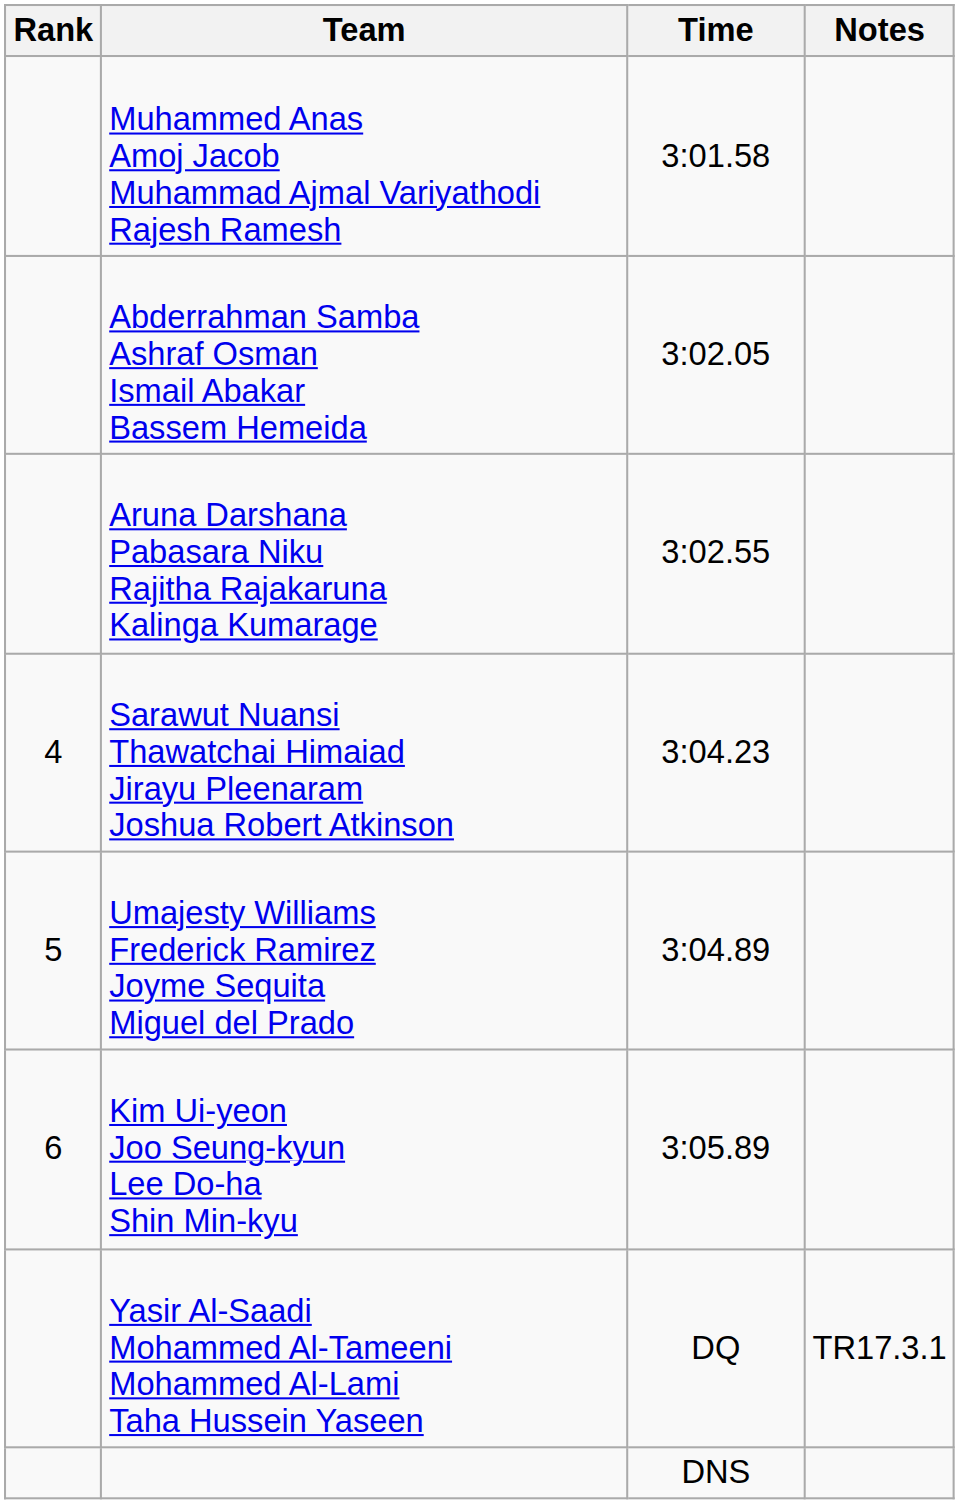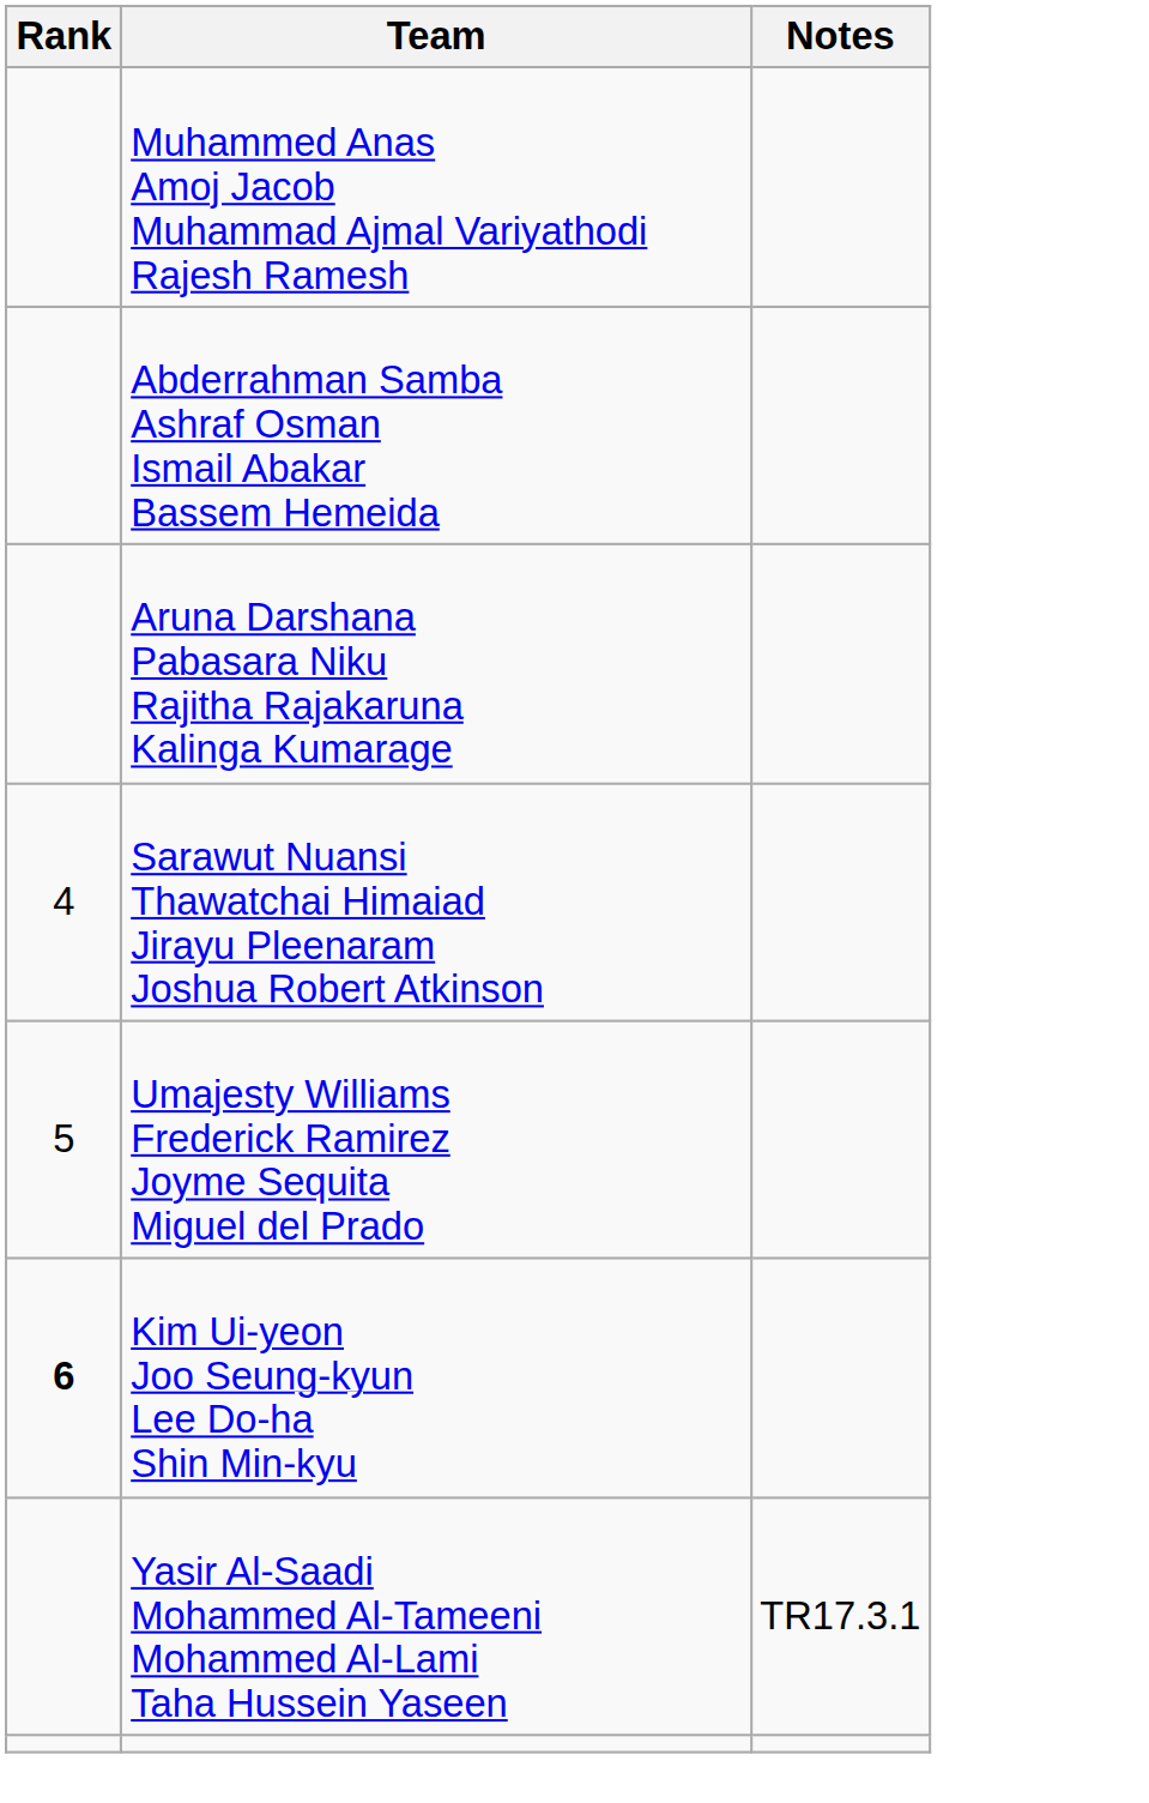 <table class="wikitable" style="text-align:center">
 <tr>
 <th width=40>Rank</th>
 <th width=250>Team</th>
-<th width=80>Time</th>
 <th width=50>Notes</th>
 </tr>
 <tr>
 <td></td>
 <td align="left"><br><a href='#'>Muhammed Anas</a><br><a href='#'>Amoj Jacob</a><br><a href='#'>Muhammad Ajmal Variyathodi</a><br><a href='#'>Rajesh Ramesh</a></td>
-<td>3:01.58</td>
 <td></td>
 </tr>
 <tr>
 <td></td>
 <td align="left"><br><a href='#'>Abderrahman Samba</a><br><a href='#'>Ashraf Osman</a><br><a href='#'>Ismail Abakar</a><br><a href='#'>Bassem Hemeida</a></td>
-<td>3:02.05</td>
 <td></td>
 </tr>
 <tr>
 <td></td>
 <td align="left"><br><a href='#'>Aruna Darshana</a><br><a href='#'>Pabasara Niku</a><br><a href='#'>Rajitha Rajakaruna</a><br><a href='#'>Kalinga Kumarage</a></td>
-<td>3:02.55</td>
 <td></td>
 </tr>
 <tr>
 <td>4</td>
 <td align=left><br><a href='#'>Sarawut Nuansi</a><br><a href='#'>Thawatchai Himaiad</a><br><a href='#'>Jirayu Pleenaram</a><br><a href='#'>Joshua Robert Atkinson</a></td>
-<td>3:04.23</td>
 <td></td>
 </tr>
 <tr>
 <td>5</td>
 <td align=left><br><a href='#'>Umajesty Williams</a><br><a href='#'>Frederick Ramirez</a><br><a href='#'>Joyme Sequita</a><br><a href='#'>Miguel del Prado</a></td>
-<td>3:04.89</td>
 <td></td>
 </tr>
 <tr>
-<td>6</td>
+<td><strong>6</strong></td>
 <td align=left><br><a href='#'>Kim Ui-yeon</a><br><a href='#'>Joo Seung-kyun</a><br><a href='#'>Lee Do-ha</a><br><a href='#'>Shin Min-kyu</a></td>
-<td>3:05.89</td>
 <td></td>
 </tr>
 <tr>
 <td></td>
 <td align=left><br><a href='#'>Yasir Al-Saadi</a><br><a href='#'>Mohammed Al-Tameeni</a><br><a href='#'>Mohammed Al-Lami</a><br><a href='#'>Taha Hussein Yaseen</a></td>
-<td>DQ</td>
 <td>TR17.3.1</td>
 </tr>
 <tr>
 <td></td>
 <td align=left></td>
-<td>DNS</td>
 <td></td>
 </tr>
 </table>
